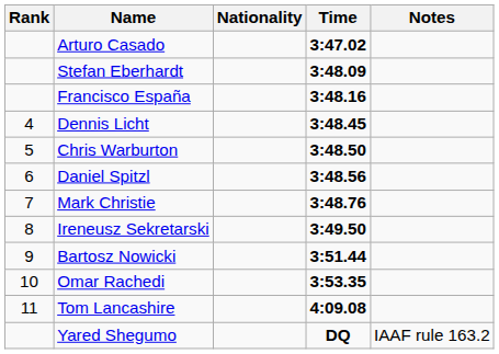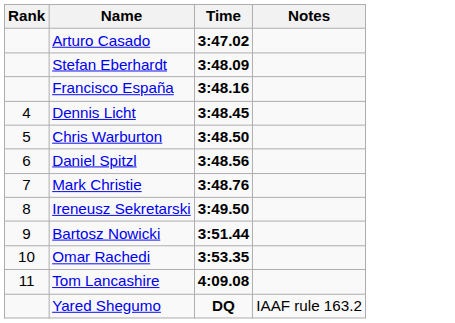 <table class="wikitable sortable" style="text-align:center">
 <tr>
 <th>Rank</th>
 <th>Name</th>
-<th>Nationality</th>
 <th>Time</th>
 <th>Notes</th>
 </tr>
 <tr>
 <td></td>
 <td align=left><a href='#'>Arturo Casado</a></td>
-<td align=left></td>
 <td><strong>3:47.02</strong></td>
 <td></td>
 </tr>
 <tr>
 <td></td>
 <td align=left><a href='#'>Stefan Eberhardt</a></td>
-<td align=left></td>
 <td><strong>3:48.09</strong></td>
 <td></td>
 </tr>
 <tr>
 <td></td>
 <td align=left><a href='#'>Francisco España</a></td>
-<td align=left></td>
 <td><strong>3:48.16</strong></td>
 <td></td>
 </tr>
 <tr>
 <td>4</td>
 <td align=left><a href='#'>Dennis Licht</a></td>
-<td align=left></td>
 <td><strong>3:48.45</strong></td>
 <td></td>
 </tr>
 <tr>
 <td>5</td>
 <td align=left><a href='#'>Chris Warburton</a></td>
-<td align=left></td>
 <td><strong>3:48.50</strong></td>
 <td></td>
 </tr>
 <tr>
 <td>6</td>
 <td align=left><a href='#'>Daniel Spitzl</a></td>
-<td align=left></td>
 <td><strong>3:48.56</strong></td>
 <td></td>
 </tr>
 <tr>
 <td>7</td>
 <td align=left><a href='#'>Mark Christie</a></td>
-<td align=left></td>
 <td><strong>3:48.76</strong></td>
 <td></td>
 </tr>
 <tr>
 <td>8</td>
 <td align=left><a href='#'>Ireneusz Sekretarski</a></td>
-<td align=left></td>
 <td><strong>3:49.50</strong></td>
 <td></td>
 </tr>
 <tr>
 <td>9</td>
 <td align=left><a href='#'>Bartosz Nowicki</a></td>
-<td align=left></td>
 <td><strong>3:51.44</strong></td>
 <td></td>
 </tr>
 <tr>
 <td>10</td>
 <td align=left><a href='#'>Omar Rachedi</a></td>
-<td align=left></td>
 <td><strong>3:53.35</strong></td>
 <td></td>
 </tr>
 <tr>
 <td>11</td>
 <td align=left><a href='#'>Tom Lancashire</a></td>
-<td align=left></td>
 <td><strong>4:09.08</strong></td>
 <td></td>
 </tr>
 <tr>
 <td></td>
 <td align=left><a href='#'>Yared Shegumo</a></td>
-<td align=left></td>
 <td><strong>DQ</strong></td>
 <td>IAAF rule 163.2</td>
 </tr>
 </table>
